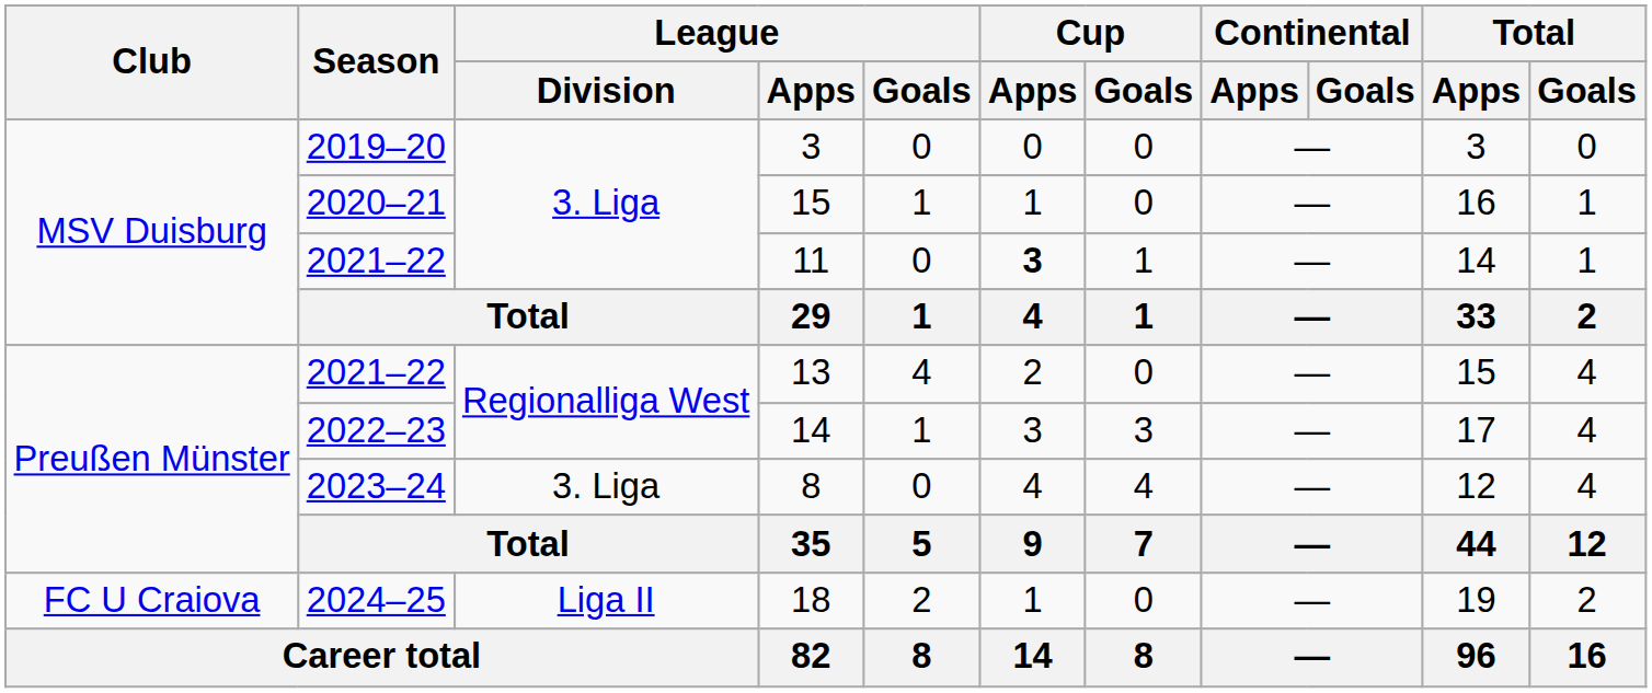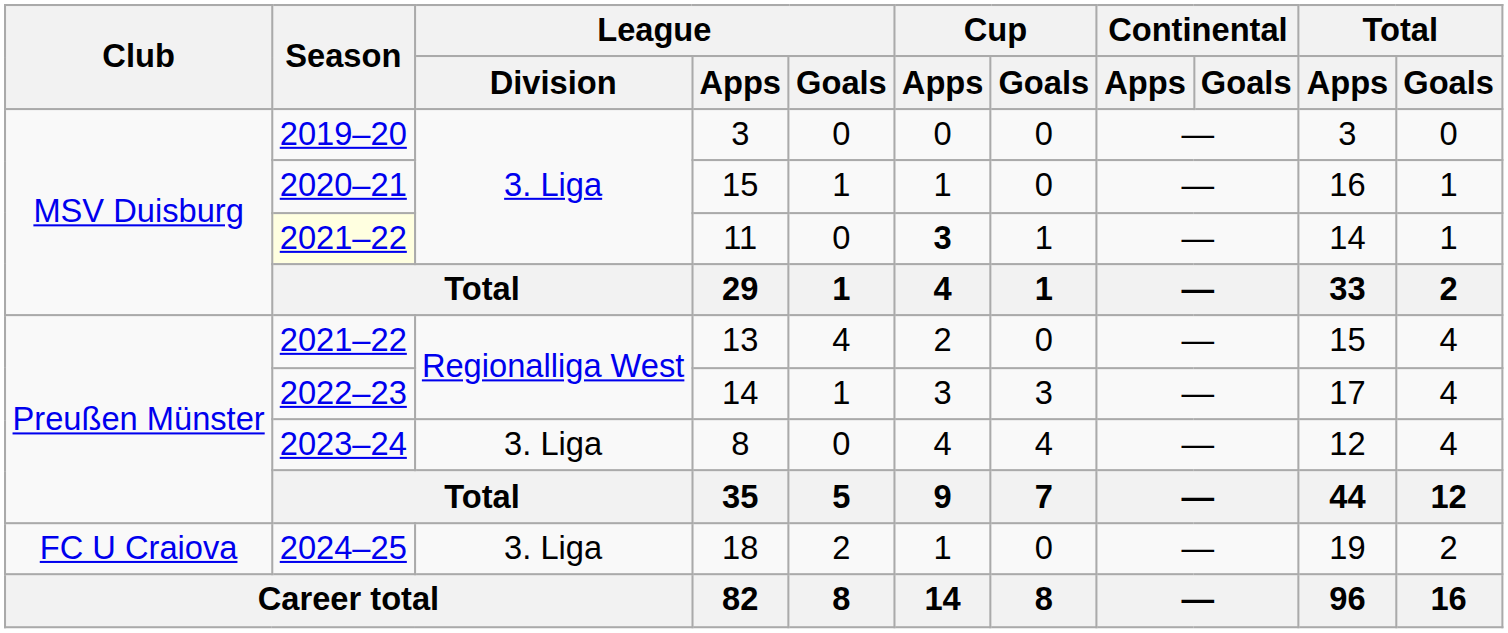 <table class="wikitable" style="text-align:center">
 <tr>
 <th rowspan="2">Club</th>
 <th rowspan="2">Season</th>
 <th colspan="3">League</th>
 <th colspan="2">Cup</th>
 <th colspan="2">Continental</th>
 <th colspan="2">Total</th>
 </tr>
 <tr>
 <th>Division</th>
 <th>Apps</th>
 <th>Goals</th>
 <th>Apps</th>
 <th>Goals</th>
 <th>Apps</th>
 <th>Goals</th>
 <th>Apps</th>
 <th>Goals</th>
 </tr>
 <tr>
 <td rowspan="4"><a href='#'>MSV Duisburg</a></td>
 <td><a href='#'>2019–20</a></td>
 <td rowspan="3"><a href='#'>3. Liga</a></td>
 <td>3</td>
 <td>0</td>
 <td>0</td>
 <td>0</td>
 <td colspan="2">—</td>
 <td>3</td>
 <td>0</td>
 </tr>
 <tr>
 <td><a href='#'>2020–21</a></td>
 <td>15</td>
 <td>1</td>
 <td>1</td>
 <td>0</td>
 <td colspan="2">—</td>
 <td>16</td>
 <td>1</td>
 </tr>
 <tr>
-<td><a href='#'>2021–22</a></td>
+<td style="background: lightyellow;"><a href='#'>2021–22</a></td>
 <td>11</td>
 <td>0</td>
 <td><strong>3</strong></td>
 <td>1</td>
 <td colspan="2">—</td>
 <td>14</td>
 <td>1</td>
 </tr>
 <tr>
 <th colspan="2">Total</th>
 <th>29</th>
 <th>1</th>
 <th>4</th>
 <th>1</th>
 <th colspan="2">—</th>
 <th>33</th>
 <th>2</th>
 </tr>
 <tr>
 <td rowspan="4"><a href='#'>Preußen Münster</a></td>
 <td><a href='#'>2021–22</a></td>
 <td rowspan="2"><a href='#'>Regionalliga West</a></td>
 <td>13</td>
 <td>4</td>
 <td>2</td>
 <td>0</td>
 <td colspan="2">—</td>
 <td>15</td>
 <td>4</td>
 </tr>
 <tr>
 <td><a href='#'>2022–23</a></td>
 <td>14</td>
 <td>1</td>
 <td>3</td>
 <td>3</td>
 <td colspan="2">—</td>
 <td>17</td>
 <td>4</td>
 </tr>
 <tr>
 <td><a href='#'>2023–24</a></td>
 <td>3. Liga</td>
 <td>8</td>
 <td>0</td>
 <td>4</td>
 <td>4</td>
 <td colspan="2">—</td>
 <td>12</td>
 <td>4</td>
 </tr>
 <tr>
 <th colspan="2">Total</th>
 <th>35</th>
 <th>5</th>
 <th>9</th>
 <th>7</th>
 <th colspan="2">—</th>
 <th>44</th>
 <th>12</th>
 </tr>
 <tr>
 <td><a href='#'>FC U Craiova</a></td>
 <td><a href='#'>2024–25</a></td>
-<td><a href='#'>Liga II</a></td>
+<td>3. Liga</td>
 <td>18</td>
 <td>2</td>
 <td>1</td>
 <td>0</td>
 <td colspan="2">—</td>
 <td>19</td>
 <td>2</td>
 </tr>
 <tr>
 <th colspan="3">Career total</th>
 <th>82</th>
 <th>8</th>
 <th>14</th>
 <th>8</th>
 <th colspan="2">—</th>
 <th>96</th>
 <th>16</th>
 </tr>
 </table>
